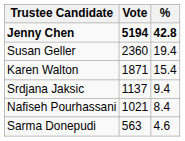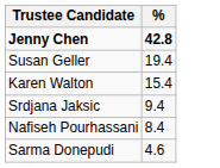 <table class="wikitable">
 <tr>
 <th>Trustee Candidate</th>
-<th>Vote</th>
 <th>%</th>
 </tr>
 <tr>
 <td><strong>Jenny Chen</strong></td>
-<td><strong>5194</strong></td>
 <td><strong>42.8</strong></td>
 </tr>
 <tr>
 <td>Susan Geller</td>
-<td>2360</td>
 <td>19.4</td>
 </tr>
 <tr>
 <td>Karen Walton</td>
-<td>1871</td>
 <td>15.4</td>
 </tr>
 <tr>
 <td>Srdjana Jaksic</td>
-<td>1137</td>
 <td>9.4</td>
 </tr>
 <tr>
 <td>Nafiseh Pourhassani</td>
-<td>1021</td>
 <td>8.4</td>
 </tr>
 <tr>
 <td>Sarma Donepudi</td>
-<td>563</td>
 <td>4.6</td>
 </tr>
 </table>
